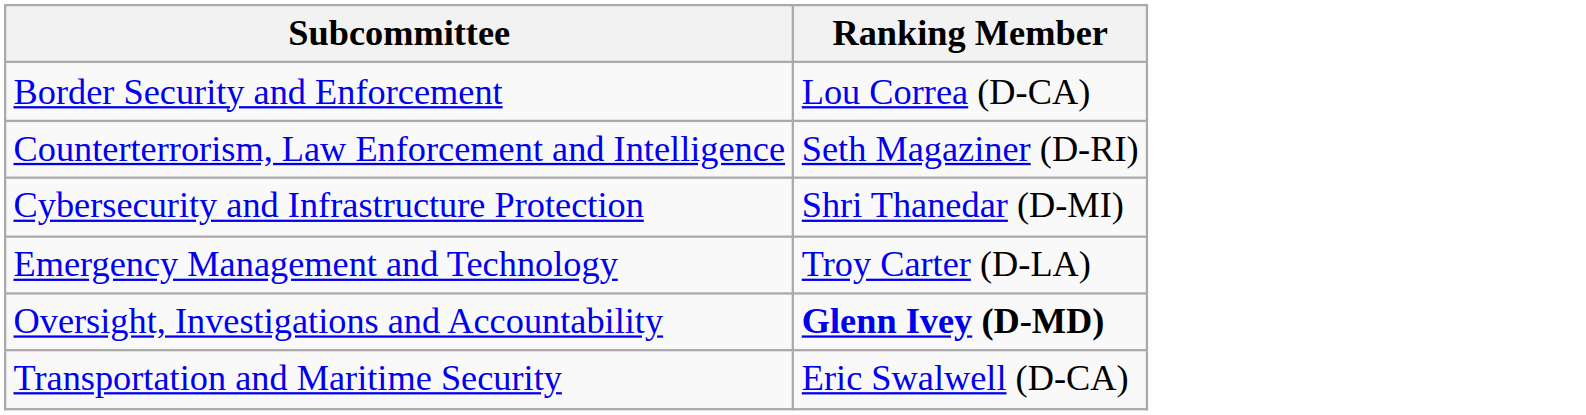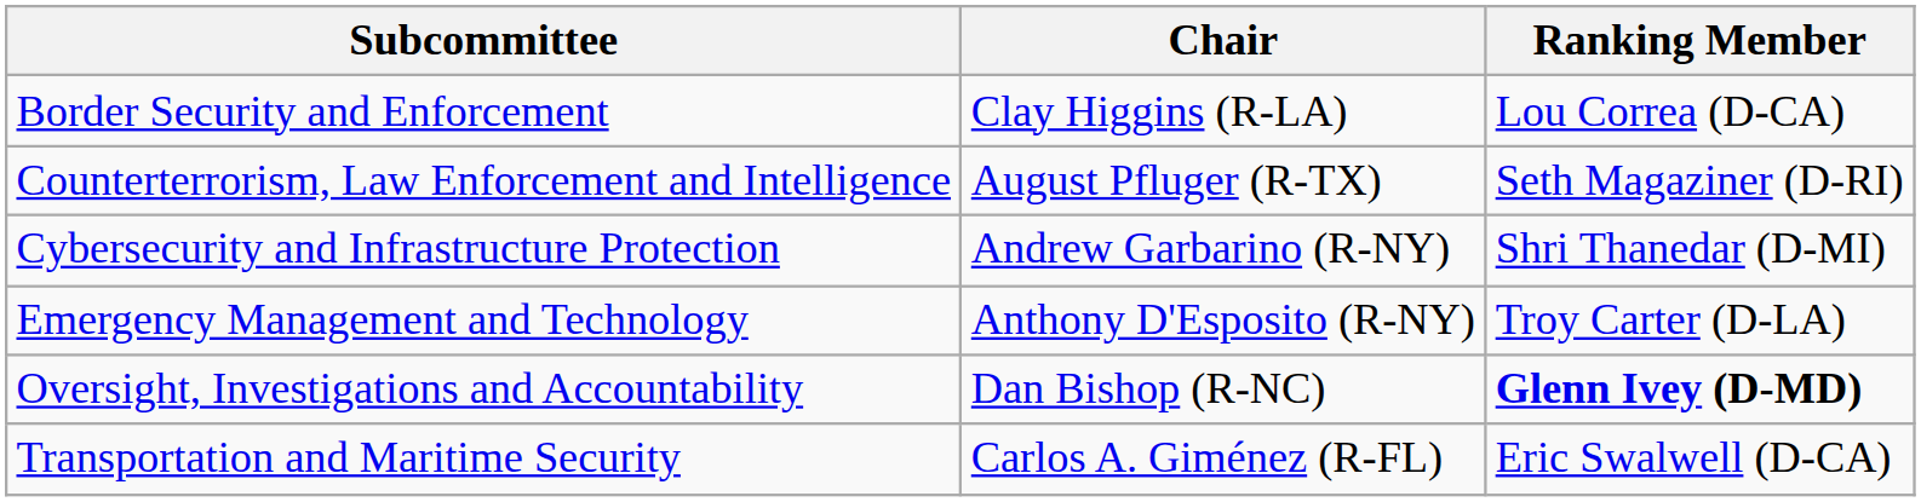 <table class="wikitable">
 <tr>
 <th>Subcommittee</th>
+<th>Chair</th>
 <th>Ranking Member</th>
 </tr>
 <tr>
 <td><a href='#'>Border Security and Enforcement</a></td>
+<td><a href='#'>Clay Higgins</a> (R-LA)</td>
 <td><a href='#'>Lou Correa</a> (D-CA)</td>
 </tr>
 <tr>
 <td><a href='#'>Counterterrorism, Law Enforcement and Intelligence</a></td>
+<td><a href='#'>August Pfluger</a> (R-TX)</td>
 <td><a href='#'>Seth Magaziner</a> (D-RI)</td>
 </tr>
 <tr>
 <td><a href='#'>Cybersecurity and Infrastructure Protection</a></td>
+<td><a href='#'>Andrew Garbarino</a> (R-NY)</td>
 <td><a href='#'>Shri Thanedar</a> (D-MI)</td>
 </tr>
 <tr>
 <td><a href='#'>Emergency Management and Technology</a></td>
+<td><a href='#'>Anthony D'Esposito</a> (R-NY)</td>
 <td><a href='#'>Troy Carter</a> (D-LA)</td>
 </tr>
 <tr>
 <td><a href='#'>Oversight, Investigations and Accountability</a></td>
+<td><a href='#'>Dan Bishop</a> (R-NC)</td>
 <td><strong><a href='#'>Glenn Ivey</a> (D-MD)</strong></td>
 </tr>
 <tr>
 <td><a href='#'>Transportation and Maritime Security</a></td>
+<td><a href='#'>Carlos A. Giménez</a> (R-FL)</td>
 <td><a href='#'>Eric Swalwell</a> (D-CA)</td>
 </tr>
 </table>
